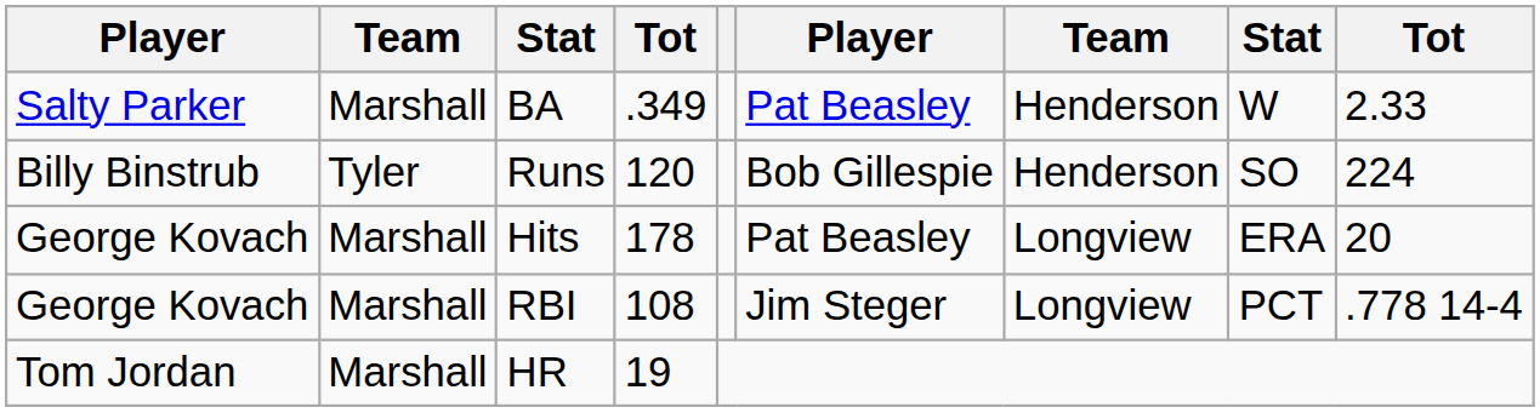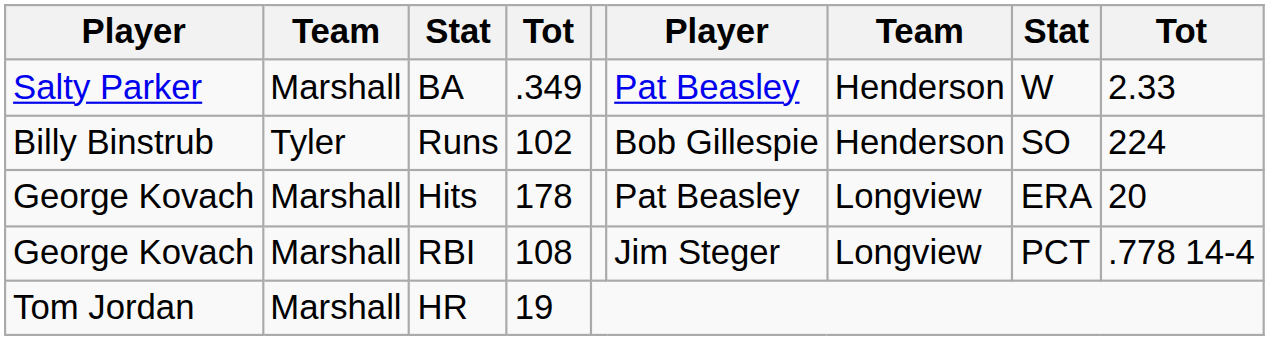 <table class="wikitable">
 <tr>
 <th>Player</th>
 <th>Team</th>
 <th>Stat</th>
 <th>Tot</th>
 <th></th>
 <th>Player</th>
 <th>Team</th>
 <th>Stat</th>
 <th>Tot</th>
 </tr>
 <tr>
 <td><a href='#'>Salty Parker</a></td>
 <td>Marshall</td>
 <td>BA</td>
 <td>.349</td>
 <td></td>
 <td><a href='#'>Pat Beasley</a></td>
 <td>Henderson</td>
 <td>W</td>
 <td>2.33</td>
 </tr>
 <tr>
 <td>Billy Binstrub</td>
 <td>Tyler</td>
 <td>Runs</td>
-<td>120</td>
+<td>102</td>
 <td></td>
 <td>Bob Gillespie</td>
 <td>Henderson</td>
 <td>SO</td>
 <td>224</td>
 </tr>
 <tr>
 <td>George Kovach</td>
 <td>Marshall</td>
 <td>Hits</td>
 <td>178</td>
 <td></td>
 <td>Pat Beasley</td>
 <td>Longview</td>
 <td>ERA</td>
 <td>20</td>
 </tr>
 <tr>
 <td>George Kovach</td>
 <td>Marshall</td>
 <td>RBI</td>
 <td>108</td>
 <td></td>
 <td>Jim Steger</td>
 <td>Longview</td>
 <td>PCT</td>
 <td>.778 14-4</td>
 </tr>
 <tr>
 <td>Tom Jordan</td>
 <td>Marshall</td>
 <td>HR</td>
 <td>19</td>
 </tr>
 </table>
